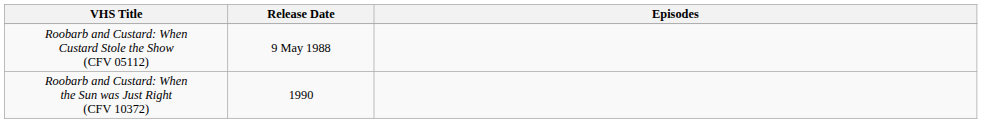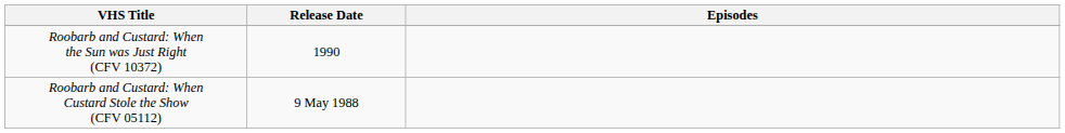 <table class="wikitable" style="text-align:center; width:100%;">
 <tr>
 <th style="width:23%;">VHS Title</th>
 <th style="width:15%;">Release Date</th>
 <th>Episodes</th>
 </tr>
 <tr>
 </tr>
 <tr>
+<td><em>Roobarb and Custard: When<br>the Sun was Just Right</em><br>(CFV 10372)</td>
+<td style="text-align:center;">1990</td>
+<td style="text-align:center;"></td>
+</tr>
+<tr>
 <td><em>Roobarb and Custard: When<br>Custard Stole the Show</em><br>(CFV 05112)</td>
 <td style="text-align:center;">9 May 1988</td>
 <td style="text-align:center;"></td>
 </tr>
-<tr>
-<td><em>Roobarb and Custard: When<br>the Sun was Just Right</em><br>(CFV 10372)</td>
-<td style="text-align:center;">1990</td>
-<td style="text-align:center;"></td>
-</tr>
 </table>
